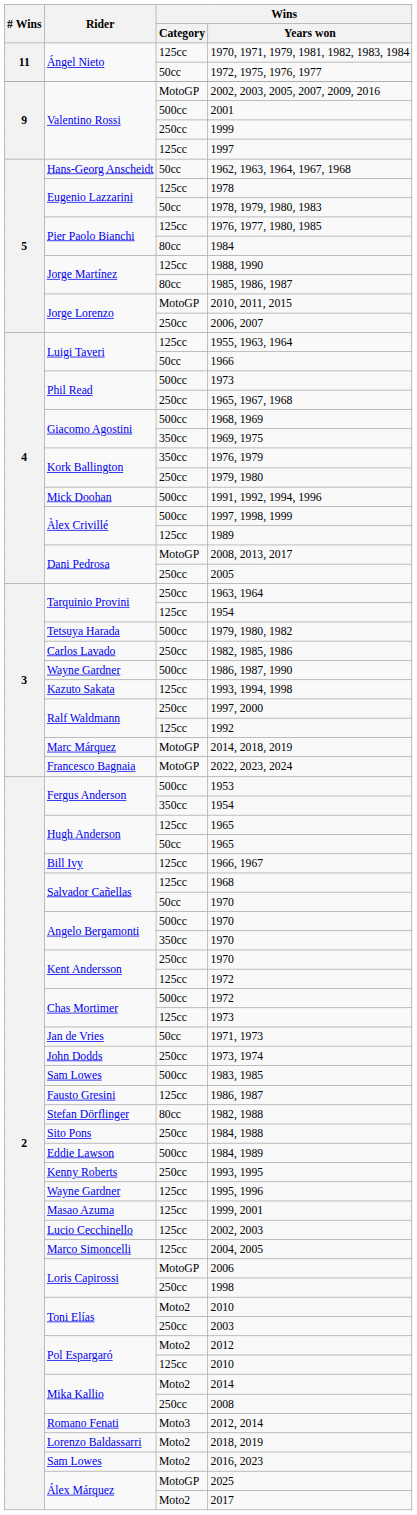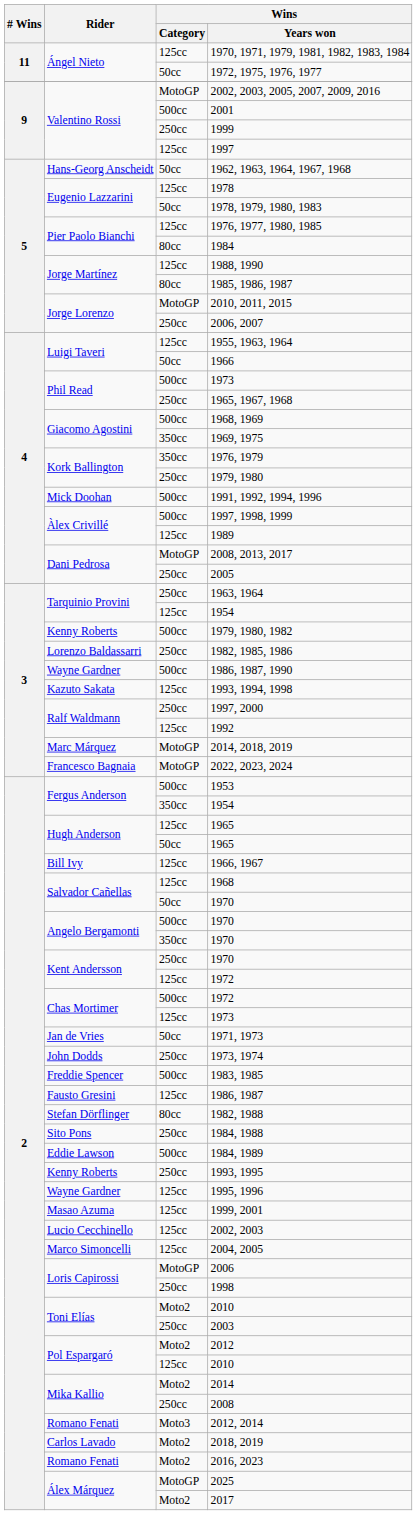 <table class="wikitable" style="font-size: 95%;">
 <tr>
 <th rowspan=2># Wins</th>
 <th rowspan=2>Rider</th>
 <th colspan=2>Wins</th>
 </tr>
 <tr>
 <th>Category</th>
 <th>Years won</th>
 </tr>
 <tr>
 <th rowspan=2>11</th>
 <td rowspan=2> <a href='#'>Ángel Nieto</a></td>
 <td>125cc</td>
 <td>1970, 1971, 1979, 1981, 1982, 1983, 1984</td>
 </tr>
 <tr>
 <td>50cc</td>
 <td>1972, 1975, 1976, 1977</td>
 </tr>
 <tr>
 </tr>
 <tr>
 <th rowspan=4>9</th>
 <td rowspan=4> <a href='#'>Valentino Rossi</a></td>
 <td>MotoGP</td>
 <td>2002, 2003, 2005, 2007, 2009, 2016</td>
 </tr>
 <tr>
 <td>500cc</td>
 <td>2001</td>
 </tr>
 <tr>
 <td>250cc</td>
 <td>1999</td>
 </tr>
 <tr>
 <td>125cc</td>
 <td>1997</td>
 </tr>
 <tr>
 <th rowspan=9>5</th>
 <td> <a href='#'>Hans-Georg Anscheidt</a></td>
 <td>50cc</td>
 <td>1962, 1963, 1964, 1967, 1968</td>
 </tr>
 <tr>
 <td rowspan=2> <a href='#'>Eugenio Lazzarini</a></td>
 <td>125cc</td>
 <td>1978</td>
 </tr>
 <tr>
 <td>50cc</td>
 <td>1978, 1979, 1980, 1983</td>
 </tr>
 <tr>
 <td rowspan=2> <a href='#'>Pier Paolo Bianchi</a></td>
 <td>125cc</td>
 <td>1976, 1977, 1980, 1985</td>
 </tr>
 <tr>
 <td>80cc</td>
 <td>1984</td>
 </tr>
 <tr>
 <td rowspan=2> <a href='#'>Jorge Martínez</a></td>
 <td>125cc</td>
 <td>1988, 1990</td>
 </tr>
 <tr>
 <td>80cc</td>
 <td>1985, 1986, 1987</td>
 </tr>
 <tr>
 <td rowspan=2> <a href='#'>Jorge Lorenzo</a></td>
 <td>MotoGP</td>
 <td>2010, 2011, 2015</td>
 </tr>
 <tr>
 <td>250cc</td>
 <td>2006, 2007</td>
 </tr>
 <tr>
 <th rowspan=13>4</th>
 <td rowspan=2> <a href='#'>Luigi Taveri</a></td>
 <td>125cc</td>
 <td>1955, 1963, 1964</td>
 </tr>
 <tr>
 <td>50cc</td>
 <td>1966</td>
 </tr>
 <tr>
 <td rowspan=2> <a href='#'>Phil Read</a></td>
 <td>500cc</td>
 <td>1973</td>
 </tr>
 <tr>
 <td>250cc</td>
 <td>1965, 1967, 1968</td>
 </tr>
 <tr>
 <td rowspan=2> <a href='#'>Giacomo Agostini</a></td>
 <td>500cc</td>
 <td>1968, 1969</td>
 </tr>
 <tr>
 <td>350cc</td>
 <td>1969, 1975</td>
 </tr>
 <tr>
 <td rowspan=2> <a href='#'>Kork Ballington</a></td>
 <td>350cc</td>
 <td>1976, 1979</td>
 </tr>
 <tr>
 <td>250cc</td>
 <td>1979, 1980</td>
 </tr>
 <tr>
 <td> <a href='#'>Mick Doohan</a></td>
 <td>500cc</td>
 <td>1991, 1992, 1994, 1996</td>
 </tr>
 <tr>
 <td rowspan=2> <a href='#'>Àlex Crivillé</a></td>
 <td>500cc</td>
 <td>1997, 1998, 1999</td>
 </tr>
 <tr>
 <td>125cc</td>
 <td>1989</td>
 </tr>
 <tr>
 <td rowspan=2> <a href='#'>Dani Pedrosa</a></td>
 <td>MotoGP</td>
 <td>2008, 2013, 2017</td>
 </tr>
 <tr>
 <td>250cc</td>
 <td>2005</td>
 </tr>
 <tr>
 <th rowspan=10>3</th>
 <td rowspan=2> <a href='#'>Tarquinio Provini</a></td>
 <td>250cc</td>
 <td>1963, 1964</td>
 </tr>
 <tr>
 <td>125cc</td>
 <td>1954</td>
 </tr>
 <tr>
-<td> <a href='#'>Tetsuya Harada</a></td>
+<td> <a href='#'>Kenny Roberts</a></td>
 <td>500cc</td>
 <td>1979, 1980, 1982</td>
 </tr>
 <tr>
-<td> <a href='#'>Carlos Lavado</a></td>
+<td> <a href='#'>Lorenzo Baldassarri</a></td>
 <td>250cc</td>
 <td>1982, 1985, 1986</td>
 </tr>
 <tr>
 <td> <a href='#'>Wayne Gardner</a></td>
 <td>500cc</td>
 <td>1986, 1987, 1990</td>
 </tr>
 <tr>
 <td> <a href='#'>Kazuto Sakata</a></td>
 <td>125cc</td>
 <td>1993, 1994, 1998</td>
 </tr>
 <tr>
 <td rowspan=2> <a href='#'>Ralf Waldmann</a></td>
 <td>250cc</td>
 <td>1997, 2000</td>
 </tr>
 <tr>
 <td>125cc</td>
 <td>1992</td>
 </tr>
 <tr>
 <td> <a href='#'>Marc Márquez</a></td>
 <td>MotoGP</td>
 <td>2014, 2018, 2019</td>
 </tr>
 <tr>
 <td> <a href='#'>Francesco Bagnaia</a></td>
 <td>MotoGP</td>
 <td>2022, 2023, 2024</td>
 </tr>
 <tr>
 <th rowspan=38>2</th>
 <td rowspan=2> <a href='#'>Fergus Anderson</a></td>
 <td>500cc</td>
 <td>1953</td>
 </tr>
 <tr>
 <td>350cc</td>
 <td>1954</td>
 </tr>
 <tr>
 <td rowspan=2> <a href='#'>Hugh Anderson</a></td>
 <td>125cc</td>
 <td>1965</td>
 </tr>
 <tr>
 <td>50cc</td>
 <td>1965</td>
 </tr>
 <tr>
 <td> <a href='#'>Bill Ivy</a></td>
 <td>125cc</td>
 <td>1966, 1967</td>
 </tr>
 <tr>
 <td rowspan=2> <a href='#'>Salvador Cañellas</a></td>
 <td>125cc</td>
 <td>1968</td>
 </tr>
 <tr>
 <td>50cc</td>
 <td>1970</td>
 </tr>
 <tr>
 <td rowspan=2> <a href='#'>Angelo Bergamonti</a></td>
 <td>500cc</td>
 <td>1970</td>
 </tr>
 <tr>
 <td>350cc</td>
 <td>1970</td>
 </tr>
 <tr>
 <td rowspan=2> <a href='#'>Kent Andersson</a></td>
 <td>250cc</td>
 <td>1970</td>
 </tr>
 <tr>
 <td>125cc</td>
 <td>1972</td>
 </tr>
 <tr>
 <td rowspan=2> <a href='#'>Chas Mortimer</a></td>
 <td>500cc</td>
 <td>1972</td>
 </tr>
 <tr>
 <td>125cc</td>
 <td>1973</td>
 </tr>
 <tr>
 <td> <a href='#'>Jan de Vries</a></td>
 <td>50cc</td>
 <td>1971, 1973</td>
 </tr>
 <tr>
 <td> <a href='#'>John Dodds</a></td>
 <td>250cc</td>
 <td>1973, 1974</td>
 </tr>
 <tr>
-<td> <a href='#'>Sam Lowes</a></td>
+<td> <a href='#'>Freddie Spencer</a></td>
 <td>500cc</td>
 <td>1983, 1985</td>
 </tr>
 <tr>
 <td> <a href='#'>Fausto Gresini</a></td>
 <td>125cc</td>
 <td>1986, 1987</td>
 </tr>
 <tr>
 <td> <a href='#'>Stefan Dörflinger</a></td>
 <td>80cc</td>
 <td>1982, 1988</td>
 </tr>
 <tr>
 <td> <a href='#'>Sito Pons</a></td>
 <td>250cc</td>
 <td>1984, 1988</td>
 </tr>
 <tr>
 <td> <a href='#'>Eddie Lawson</a></td>
 <td>500cc</td>
 <td>1984, 1989</td>
 </tr>
 <tr>
 <td> <a href='#'>Kenny Roberts</a></td>
 <td>250cc</td>
 <td>1993, 1995</td>
 </tr>
 <tr>
 <td> <a href='#'>Wayne Gardner</a></td>
 <td>125cc</td>
 <td>1995, 1996</td>
 </tr>
 <tr>
 <td> <a href='#'>Masao Azuma</a></td>
 <td>125cc</td>
 <td>1999, 2001</td>
 </tr>
 <tr>
 <td> <a href='#'>Lucio Cecchinello</a></td>
 <td>125cc</td>
 <td>2002, 2003</td>
 </tr>
 <tr>
 <td> <a href='#'>Marco Simoncelli</a></td>
 <td>125cc</td>
 <td>2004, 2005</td>
 </tr>
 <tr>
 <td rowspan=2> <a href='#'>Loris Capirossi</a></td>
 <td>MotoGP</td>
 <td>2006</td>
 </tr>
 <tr>
 <td>250cc</td>
 <td>1998</td>
 </tr>
 <tr>
 <td rowspan=2> <a href='#'>Toni Elías</a></td>
 <td>Moto2</td>
 <td>2010</td>
 </tr>
 <tr>
 <td>250cc</td>
 <td>2003</td>
 </tr>
 <tr>
 <td rowspan=2> <a href='#'>Pol Espargaró</a></td>
 <td>Moto2</td>
 <td>2012</td>
 </tr>
 <tr>
 <td>125cc</td>
 <td>2010</td>
 </tr>
 <tr>
 <td rowspan=2> <a href='#'>Mika Kallio</a></td>
 <td>Moto2</td>
 <td>2014</td>
 </tr>
 <tr>
 <td>250cc</td>
 <td>2008</td>
 </tr>
 <tr>
 <td> <a href='#'>Romano Fenati</a></td>
 <td>Moto3</td>
 <td>2012, 2014</td>
 </tr>
 <tr>
-<td> <a href='#'>Lorenzo Baldassarri</a></td>
+<td> <a href='#'>Carlos Lavado</a></td>
 <td>Moto2</td>
 <td>2018, 2019</td>
 </tr>
 <tr>
-<td> <a href='#'>Sam Lowes</a></td>
+<td> <a href='#'>Romano Fenati</a></td>
 <td>Moto2</td>
 <td>2016, 2023</td>
 </tr>
 <tr>
 <td rowspan=2> <a href='#'>Álex Márquez</a></td>
 <td>MotoGP</td>
 <td>2025</td>
 </tr>
 <tr>
 <td>Moto2</td>
 <td>2017</td>
 </tr>
 </table>
